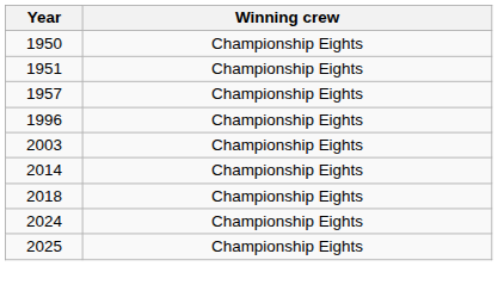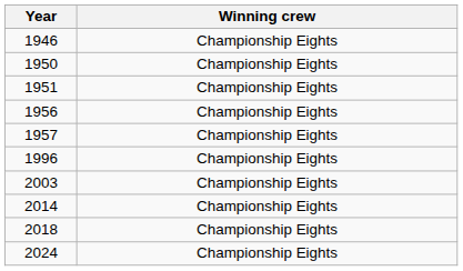 <table class="wikitable" style="text-align:center">
 <tr>
 <th width=70>Year</th>
 <th width=400>Winning crew</th>
+</tr>
+<tr>
+<td>1946</td>
+<td>Championship Eights</td>
 </tr>
 <tr>
 <td>1950</td>
 <td>Championship Eights</td>
 </tr>
 <tr>
 <td>1951</td>
+<td>Championship Eights</td>
+</tr>
+<tr>
+<td>1956</td>
 <td>Championship Eights</td>
 </tr>
 <tr>
 <td>1957</td>
 <td>Championship Eights</td>
 </tr>
 <tr>
 <td>1996</td>
 <td>Championship Eights</td>
 </tr>
 <tr>
 <td>2003</td>
 <td>Championship Eights</td>
 </tr>
 <tr>
 <td>2014</td>
 <td>Championship Eights</td>
 </tr>
 <tr>
 <td>2018</td>
 <td>Championship Eights</td>
 </tr>
 <tr>
 <td>2024</td>
 <td>Championship Eights</td>
 </tr>
-<tr>
-<td>2025</td>
-<td>Championship Eights</td>
-</tr>
 </table>
